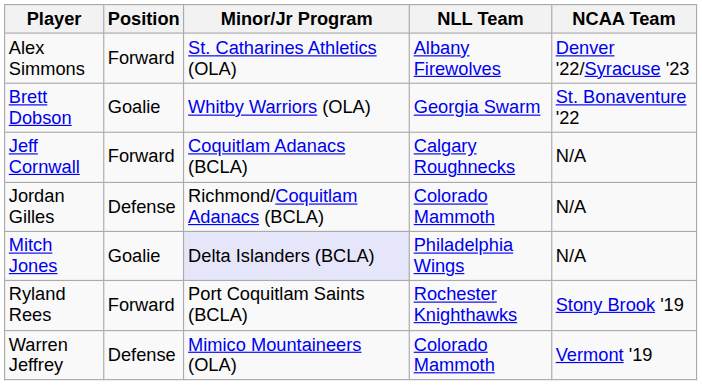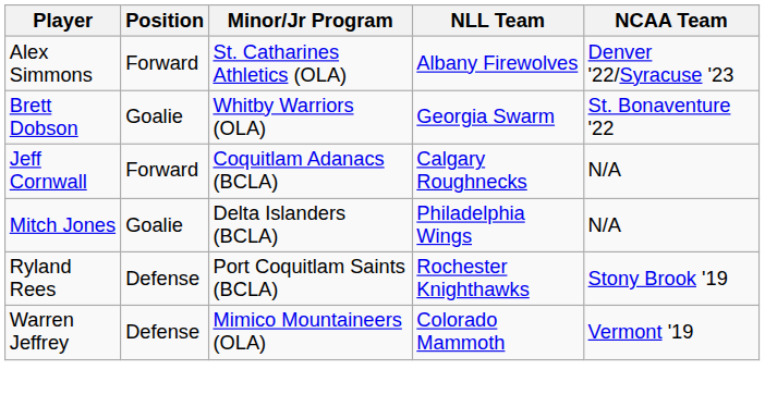 <table class="wikitable">
 <tr>
 <th>Player</th>
 <th>Position</th>
 <th>Minor/Jr Program</th>
 <th>NLL Team</th>
 <th>NCAA Team</th>
 </tr>
 <tr>
 <td>Alex Simmons</td>
 <td>Forward</td>
 <td><a href='#'>St. Catharines Athletics</a> (OLA)</td>
 <td><a href='#'>Albany Firewolves</a></td>
 <td><a href='#'>Denver</a> '22/<a href='#'>Syracuse</a> '23</td>
 </tr>
 <tr>
 <td><a href='#'>Brett Dobson</a></td>
 <td>Goalie</td>
 <td><a href='#'>Whitby Warriors</a> (OLA)</td>
 <td><a href='#'>Georgia Swarm</a></td>
 <td><a href='#'>St. Bonaventure</a> '22</td>
 </tr>
 <tr>
 <td><a href='#'>Jeff Cornwall</a></td>
 <td>Forward</td>
 <td><a href='#'>Coquitlam Adanacs</a> (BCLA)</td>
 <td><a href='#'>Calgary Roughnecks</a></td>
 <td>N/A</td>
 </tr>
 <tr>
-<td>Jordan Gilles</td>
-<td>Defense</td>
-<td>Richmond/<a href='#'>Coquitlam Adanacs</a> (BCLA)</td>
-<td><a href='#'>Colorado Mammoth</a></td>
-<td>N/A</td>
-</tr>
-<tr>
 <td><a href='#'>Mitch Jones</a></td>
 <td>Goalie</td>
-<td style="background: lavender;">Delta Islanders (BCLA)</td>
+<td>Delta Islanders (BCLA)</td>
 <td><a href='#'>Philadelphia Wings</a></td>
 <td>N/A</td>
 </tr>
 <tr>
 <td>Ryland Rees</td>
-<td>Forward</td>
+<td>Defense</td>
 <td>Port Coquitlam Saints (BCLA)</td>
 <td><a href='#'>Rochester Knighthawks</a></td>
 <td><a href='#'>Stony Brook</a> '19</td>
 </tr>
 <tr>
 <td>Warren Jeffrey</td>
 <td>Defense</td>
 <td><a href='#'>Mimico Mountaineers</a> (OLA)</td>
 <td><a href='#'>Colorado Mammoth</a></td>
 <td><a href='#'>Vermont</a> '19</td>
 </tr>
 </table>
